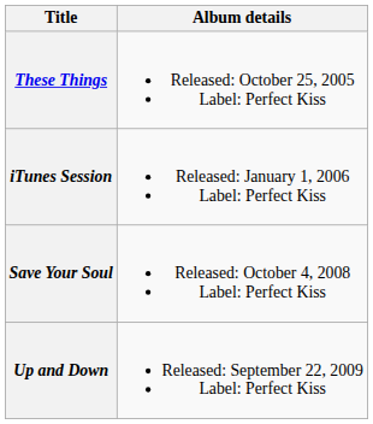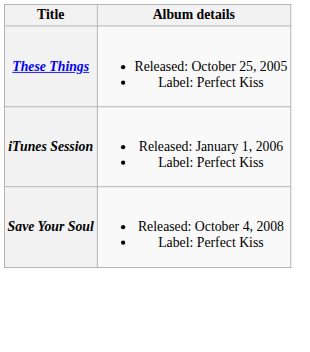 <table class="wikitable plainrowheaders" style="text-align:center;">
 <tr>
 <th scope="col">Title</th>
 <th scope="col">Album details</th>
 </tr>
 <tr>
 <th scope="row"><em><a href='#'>These Things</a></em></th>
 <td><br><ul><li>Released: October 25, 2005</li><li>Label: Perfect Kiss</li></ul></td>
 </tr>
 <tr>
 <th scope="row"><em>iTunes Session</em></th>
 <td><br><ul><li>Released: January 1, 2006</li><li>Label: Perfect Kiss</li></ul></td>
 </tr>
 <tr>
 <th scope="row"><em>Save Your Soul</em></th>
 <td><br><ul><li>Released: October 4, 2008</li><li>Label: Perfect Kiss</li></ul></td>
 </tr>
-<tr>
-<th scope="row"><em>Up and Down</em></th>
-<td><br><ul><li>Released: September 22, 2009</li><li>Label: Perfect Kiss</li></ul></td>
-</tr>
 </table>
